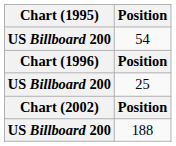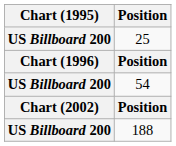 <table class="wikitable plainrowheaders" style="text-align:center">
 <tr>
 <th scope="col">Chart (1995)</th>
 <th scope="col">Position</th>
 </tr>
 <tr>
 <th scope="row">US <em>Billboard</em> 200</th>
-<td>54</td>
+<td>25</td>
 </tr>
 <tr>
 <th scope="col">Chart (1996)</th>
 <th scope="col">Position</th>
 </tr>
 <tr>
 <th scope="row">US <em>Billboard</em> 200</th>
-<td>25</td>
+<td>54</td>
 </tr>
 <tr>
 <th scope="col">Chart (2002)</th>
 <th scope="col">Position</th>
 </tr>
 <tr>
 <th scope="row">US <em>Billboard</em> 200</th>
 <td>188</td>
 </tr>
 </table>
